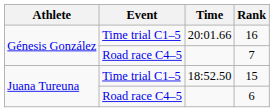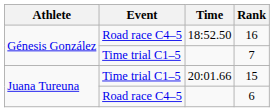 <table class=wikitable style="font-size:90%">
 <tr>
 <th>Athlete</th>
 <th>Event</th>
 <th>Time</th>
 <th>Rank</th>
 </tr>
 <tr align=center>
 <td align=left rowspan=2><a href='#'>Génesis González</a></td>
-<td align=left><a href='#'>Time trial C1–5</a></td>
-<td>20:01.66</td>
+<td align=left><a href='#'>Road race C4–5</a></td>
+<td>18:52.50</td>
 <td>16</td>
 </tr>
 <tr align=center>
-<td align=left><a href='#'>Road race C4–5</a></td>
+<td align=left><a href='#'>Time trial C1–5</a></td>
 <td></td>
 <td>7</td>
 </tr>
 <tr align=center>
 <td align=left rowspan=2><a href='#'>Juana Tureuna</a></td>
 <td align=left><a href='#'>Time trial C1–5</a></td>
-<td>18:52.50</td>
+<td>20:01.66</td>
 <td>15</td>
 </tr>
 <tr align=center>
 <td align=left><a href='#'>Road race C4–5</a></td>
 <td></td>
 <td>6</td>
 </tr>
 </table>
